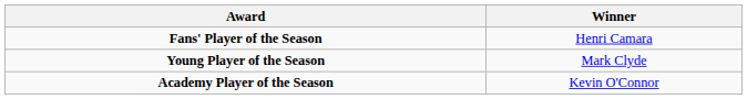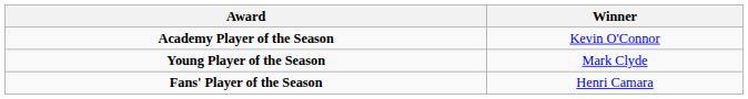 <table class="wikitable" style="text-align:center; font-size:95%;width:65%; text-align:left">
 <tr>
 <th>Award</th>
 <th>Winner</th>
 </tr>
 <tr --->
-<td align="center"><strong>Fans' Player of the Season</strong></td>
-<td align="center"><a href='#'>Henri Camara</a></td>
+<td align="center"><strong>Academy Player of the Season</strong></td>
+<td align="center"><a href='#'>Kevin O'Connor</a></td>
 </tr>
 <tr --->
 <td align="center"><strong>Young Player of the Season</strong></td>
 <td align="center"><a href='#'>Mark Clyde</a></td>
 </tr>
 <tr --->
-<td align="center"><strong>Academy Player of the Season</strong></td>
-<td align="center"><a href='#'>Kevin O'Connor</a></td>
+<td align="center"><strong>Fans' Player of the Season</strong></td>
+<td align="center"><a href='#'>Henri Camara</a></td>
 </tr>
 </table>
